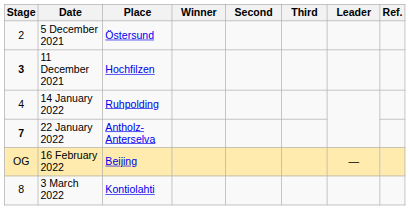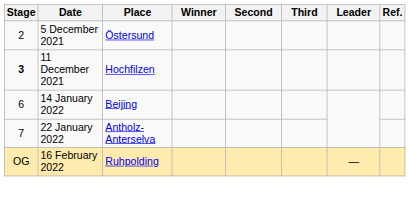 <table class="wikitable">
 <tr>
 <th width="20">Stage</th>
 <th width="200">Date</th>
 <th width="200">Place</th>
 <th width="200">Winner</th>
 <th width="200">Second</th>
 <th width="200">Third</th>
 <th width="200">Leader <br> </th>
 <th width="8">Ref.</th>
 </tr>
 <tr>
 <td style="text-align:center">2</td>
 <td>5 December 2021</td>
 <td> <a href='#'>Östersund</a></td>
 <td></td>
 <td></td>
 <td></td>
 <td></td>
 <td></td>
 </tr>
 <tr>
 <td style="text-align:center"><strong>3</strong></td>
 <td>11 December 2021</td>
 <td> <a href='#'>Hochfilzen</a></td>
 <td></td>
 <td></td>
 <td></td>
 <td><br></td>
 <td></td>
 </tr>
 <tr>
-<td style="text-align:center">4</td>
+<td style="text-align:center">6</td>
 <td>14 January 2022</td>
-<td> <a href='#'>Ruhpolding</a></td>
+<td> <a href='#'>Beijing</a></td>
 <td></td>
 <td></td>
 <td></td>
 <td rowspan=2></td>
 <td></td>
 </tr>
 <tr>
-<td style="text-align:center"><strong>7</strong></td>
+<td style="text-align:center">7</td>
 <td>22 January 2022</td>
 <td> <a href='#'>Antholz-Anterselva</a></td>
 <td></td>
 <td></td>
 <td></td>
 <td></td>
 </tr>
 <tr style="background:#FFEBAD">
 <td style="text-align:center">OG</td>
 <td>16 February 2022</td>
-<td> <a href='#'>Beijing</a></td>
+<td> <a href='#'>Ruhpolding</a></td>
 <td></td>
 <td></td>
 <td></td>
 <td style="text-align:center">—</td>
 <td></td>
 </tr>
-<tr>
-<td style="text-align:center">8</td>
-<td>3 March 2022</td>
-<td> <a href='#'>Kontiolahti</a></td>
-<td></td>
-<td></td>
-<td></td>
-<td></td>
-<td></td>
-</tr>
 </table>
